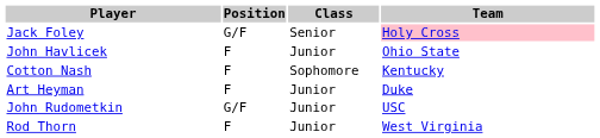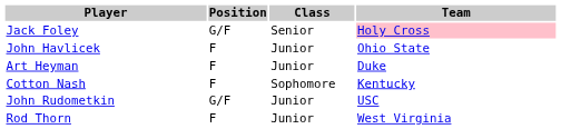 <table style="width:600px" "border:'1' 'solid' 'gray'">
 <tr>
 <th style="background:#CCCCCC;width:40%">Player</th>
 <th style="background:#CCCCCC;width:4%">Position</th>
 <th style="background:#CCCCCC;width:16%">Class</th>
 <th style="background:#CCCCCC;width:40%">Team</th>
 </tr>
 <tr>
 <td><a href='#'>Jack Foley</a></td>
 <td>G/F</td>
 <td>Senior</td>
 <td style="background: pink;"><a href='#'>Holy Cross</a></td>
 </tr>
 <tr>
 <td><a href='#'>John Havlicek</a></td>
 <td>F</td>
 <td>Junior</td>
 <td><a href='#'>Ohio State</a></td>
 </tr>
 <tr>
+<td><a href='#'>Art Heyman</a></td>
+<td>F</td>
+<td>Junior</td>
+<td><a href='#'>Duke</a></td>
+</tr>
+<tr>
 <td><a href='#'>Cotton Nash</a></td>
 <td>F</td>
 <td>Sophomore</td>
 <td><a href='#'>Kentucky</a></td>
-</tr>
-<tr>
-<td><a href='#'>Art Heyman</a></td>
-<td>F</td>
-<td>Junior</td>
-<td><a href='#'>Duke</a></td>
 </tr>
 <tr>
 <td><a href='#'>John Rudometkin</a></td>
 <td>G/F</td>
 <td>Junior</td>
 <td><a href='#'>USC</a></td>
 </tr>
 <tr>
 <td><a href='#'>Rod Thorn</a></td>
 <td>F</td>
 <td>Junior</td>
 <td><a href='#'>West Virginia</a></td>
 </tr>
 </table>
